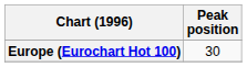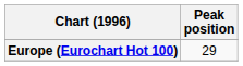 <table class="wikitable sortable plainrowheaders" style="text-align:center">
 <tr>
 <th>Chart (1996)</th>
 <th>Peak<br>position</th>
 </tr>
 <tr>
 </tr>
 <tr>
 <th scope="row">Europe (<a href='#'>Eurochart Hot 100</a>)</th>
-<td>30</td>
+<td>29</td>
 </tr>
 <tr>
 </tr>
 <tr>
 </tr>
 <tr>
 </tr>
 <tr>
 </tr>
 <tr>
 </tr>
 <tr>
 </tr>
 <tr>
 </tr>
 </table>
